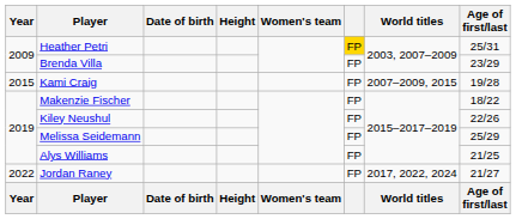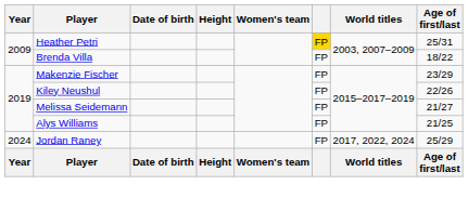 <table class="wikitable sortable" style="text-align: center; font-size: 90%; margin-left: 1em;">
 <tr>
 <th>Year</th>
 <th>Player</th>
 <th>Date of birth</th>
 <th>Height</th>
 <th>Women's team</th>
 <th></th>
 <th>World titles</th>
 <th>Age of<br>first/last</th>
 </tr>
 <tr>
 <td rowspan="2">2009</td>
 <td style="text-align: left;" data-sort-value="Petri, Heather"><a href='#'>Heather Petri</a></td>
 <td style="text-align: right;"></td>
 <td style="text-align: left;"></td>
 <td rowspan="2" style="text-align: left;"></td>
 <td style="background: gold;">FP</td>
 <td rowspan="2">2003, 2007–2009</td>
 <td>25/31</td>
 </tr>
 <tr>
 <td style="text-align: left;" data-sort-value="Villa, Brenda"><a href='#'>Brenda Villa</a></td>
 <td style="text-align: right;"></td>
 <td style="text-align: left;"></td>
 <td>FP</td>
-<td>23/29</td>
-</tr>
-<tr>
-<td>2015</td>
-<td style="text-align: left;" data-sort-value="Craig, Kami"><a href='#'>Kami Craig</a></td>
-<td style="text-align: right;"></td>
-<td style="text-align: left;"></td>
-<td style="text-align: left;"></td>
-<td>FP</td>
-<td>2007–2009, 2015</td>
-<td>19/28</td>
+<td>18/22</td>
 </tr>
 <tr>
 <td rowspan="4">2019</td>
 <td style="text-align: left;" data-sort-value="Fischer, Makenzie"><a href='#'>Makenzie Fischer</a></td>
 <td style="text-align: right;"></td>
 <td style="text-align: left;"></td>
 <td rowspan="4" style="text-align: left;"></td>
 <td>FP</td>
 <td rowspan="4">2015–2017–2019</td>
-<td>18/22</td>
+<td>23/29</td>
 </tr>
 <tr>
 <td style="text-align: left;" data-sort-value="Neushul, Kiley"><a href='#'>Kiley Neushul</a></td>
 <td style="text-align: right;"></td>
 <td style="text-align: left;"></td>
 <td>FP</td>
 <td>22/26</td>
 </tr>
 <tr>
 <td style="text-align: left;" data-sort-value="Seidemann, Melissa"><a href='#'>Melissa Seidemann</a></td>
 <td style="text-align: right;"></td>
 <td style="text-align: left;"></td>
 <td>FP</td>
-<td>25/29</td>
+<td>21/27</td>
 </tr>
 <tr>
 <td style="text-align: left;" data-sort-value="Williams, Alys"><a href='#'>Alys Williams</a></td>
 <td style="text-align: right;"></td>
 <td style="text-align: left;"></td>
 <td>FP</td>
 <td>21/25</td>
 </tr>
 <tr>
-<td>2022</td>
+<td>2024</td>
 <td style="text-align: left;" data-sort-value="Raney, Jordan"><a href='#'>Jordan Raney</a></td>
 <td style="text-align: right;"></td>
 <td style="text-align: left;"></td>
 <td></td>
 <td>FP</td>
 <td>2017, 2022, 2024</td>
-<td>21/27</td>
+<td>25/29</td>
 </tr>
 <tr>
 <th>Year</th>
 <th>Player</th>
 <th>Date of birth</th>
 <th>Height</th>
 <th>Women's team</th>
 <th></th>
 <th>World titles</th>
 <th>Age of<br>first/last</th>
 </tr>
 </table>
